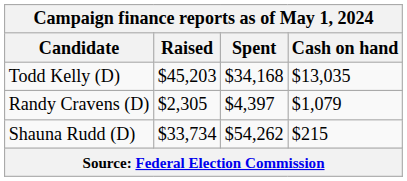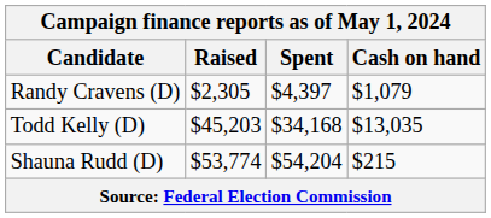 <table class="wikitable sortable">
 <tr>
 <th colspan=4>Campaign finance reports as of May 1, 2024</th>
 </tr>
 <tr style="text-align:center;">
 <th>Candidate</th>
 <th>Raised</th>
 <th>Spent</th>
 <th>Cash on hand</th>
 </tr>
 <tr>
+<td>Randy Cravens (D)</td>
+<td>$2,305</td>
+<td>$4,397</td>
+<td>$1,079</td>
+</tr>
+<tr>
 <td>Todd Kelly (D)</td>
 <td>$45,203</td>
 <td>$34,168</td>
 <td>$13,035</td>
 </tr>
 <tr>
-<td>Randy Cravens (D)</td>
-<td>$2,305</td>
-<td>$4,397</td>
-<td>$1,079</td>
-</tr>
-<tr>
 <td>Shauna Rudd (D)</td>
-<td>$33,734</td>
-<td>$54,262</td>
+<td>$53,774</td>
+<td>$54,204</td>
 <td>$215</td>
 </tr>
 <tr>
 <th colspan="4"><small>Source: <a href='#'>Federal Election Commission</a></small></th>
 </tr>
 </table>
